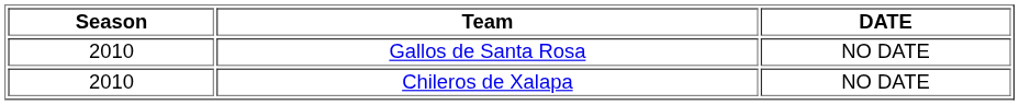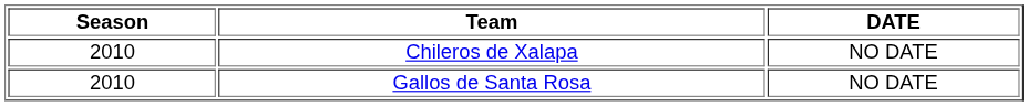 <table border=1 width="800px">
 <tr align=middle>
 <th>Season</th>
 <th>Team</th>
 <th>DATE</th>
 </tr>
 <tr align=middle>
 <td>2010</td>
-<td><a href='#'>Gallos de Santa Rosa</a></td>
+<td><a href='#'>Chileros de Xalapa</a></td>
 <td>NO DATE</td>
 </tr>
 <tr align=middle>
 <td>2010</td>
-<td><a href='#'>Chileros de Xalapa</a></td>
+<td><a href='#'>Gallos de Santa Rosa</a></td>
 <td>NO DATE</td>
 </tr>
 </table>
